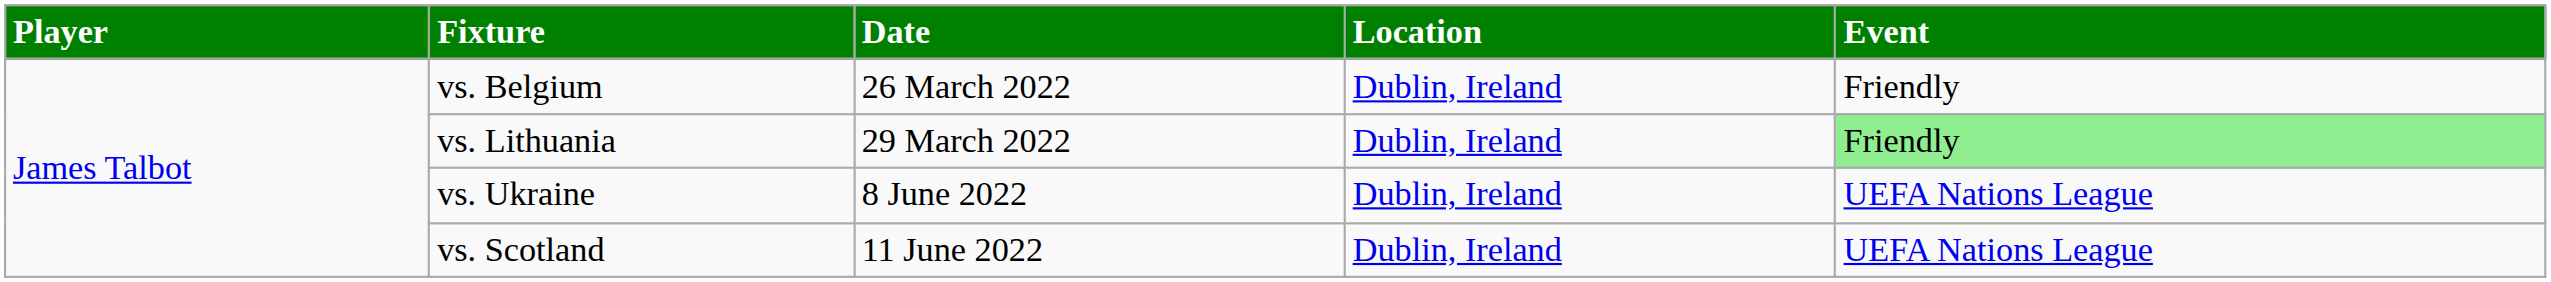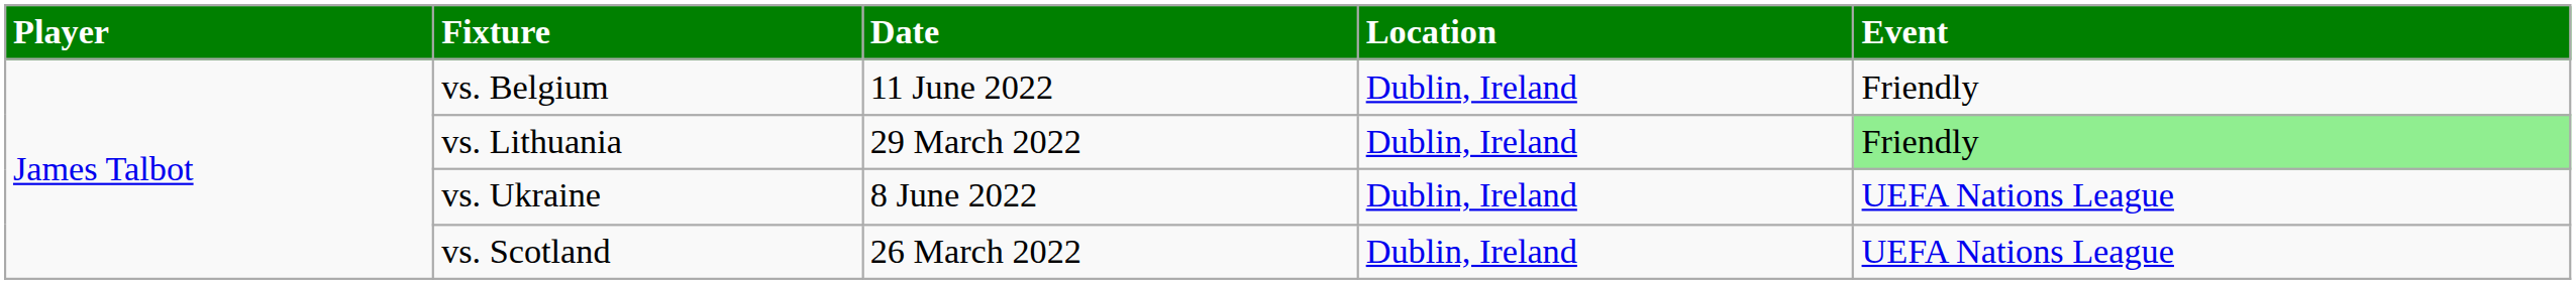 <table class="wikitable" style="width:75%;">
 <tr>
 <th style="background:green; color:white; text-align:left;">Player</th>
 <th style="background:green; color:white; text-align:left;">Fixture</th>
 <th style="background:green; color:white; text-align:left;">Date</th>
 <th style="background:green; color:white; text-align:left;">Location</th>
 <th style="background:green; color:white; text-align:left;">Event</th>
 </tr>
 <tr>
 <td rowspan="4"><a href='#'>James Talbot</a></td>
 <td>vs.  Belgium</td>
-<td>26 March 2022</td>
+<td>11 June 2022</td>
 <td><a href='#'>Dublin, Ireland</a></td>
 <td>Friendly</td>
 </tr>
 <tr>
 <td>vs.  Lithuania</td>
 <td>29 March 2022</td>
 <td><a href='#'>Dublin, Ireland</a></td>
 <td style="background: lightgreen;">Friendly</td>
 </tr>
 <tr>
 <td>vs.  Ukraine</td>
 <td>8 June 2022</td>
 <td><a href='#'>Dublin, Ireland</a></td>
 <td><a href='#'>UEFA Nations League</a></td>
 </tr>
 <tr>
 <td>vs.  Scotland</td>
-<td>11 June 2022</td>
+<td>26 March 2022</td>
 <td><a href='#'>Dublin, Ireland</a></td>
 <td><a href='#'>UEFA Nations League</a></td>
 </tr>
 </table>
